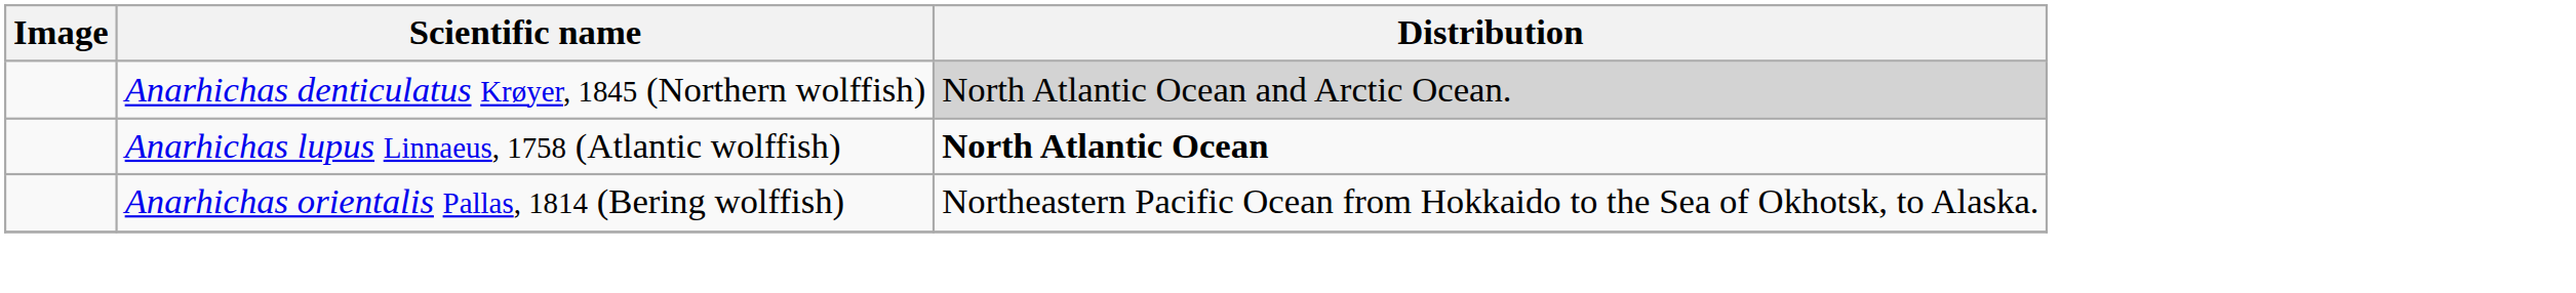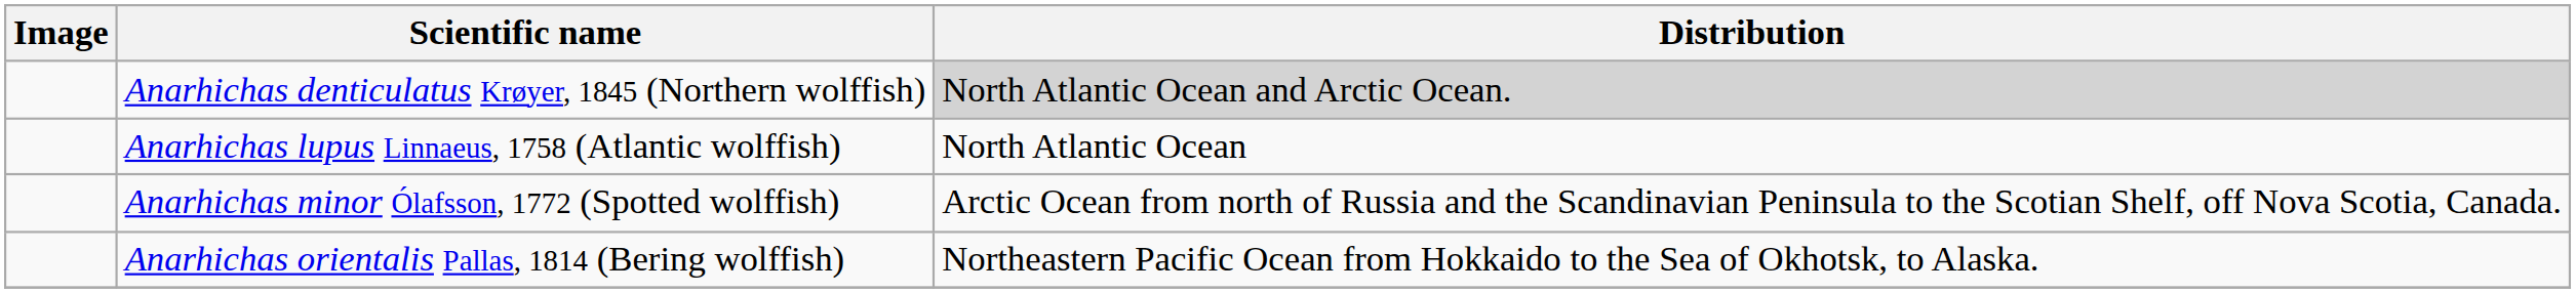 <table class="wikitable sortable">
 <tr>
 <th>Image</th>
 <th>Scientific name</th>
 <th>Distribution</th>
 </tr>
 <tr>
 <td></td>
 <td><em><a href='#'>Anarhichas denticulatus</a></em> <small><a href='#'>Krøyer</a>, 1845</small> (Northern wolffish)</td>
 <td style="background: lightgrey;">North Atlantic Ocean and Arctic Ocean.</td>
 </tr>
 <tr>
 <td></td>
 <td><em><a href='#'>Anarhichas lupus</a></em> <small><a href='#'>Linnaeus</a>, 1758</small> (Atlantic wolffish)</td>
-<td><strong>North Atlantic Ocean</strong></td>
+<td>North Atlantic Ocean</td>
+</tr>
+<tr>
+<td></td>
+<td><em><a href='#'>Anarhichas minor</a></em> <small><a href='#'>Ólafsson</a>, 1772</small> (Spotted wolffish)</td>
+<td>Arctic Ocean from north of Russia and the Scandinavian Peninsula to the Scotian Shelf, off Nova Scotia, Canada.</td>
 </tr>
 <tr>
 <td></td>
 <td><em><a href='#'>Anarhichas orientalis</a></em> <small><a href='#'>Pallas</a>, 1814</small> (Bering wolffish)</td>
 <td>Northeastern Pacific Ocean from Hokkaido to the Sea of Okhotsk, to Alaska.</td>
 </tr>
 <tr>
 </tr>
 </table>
